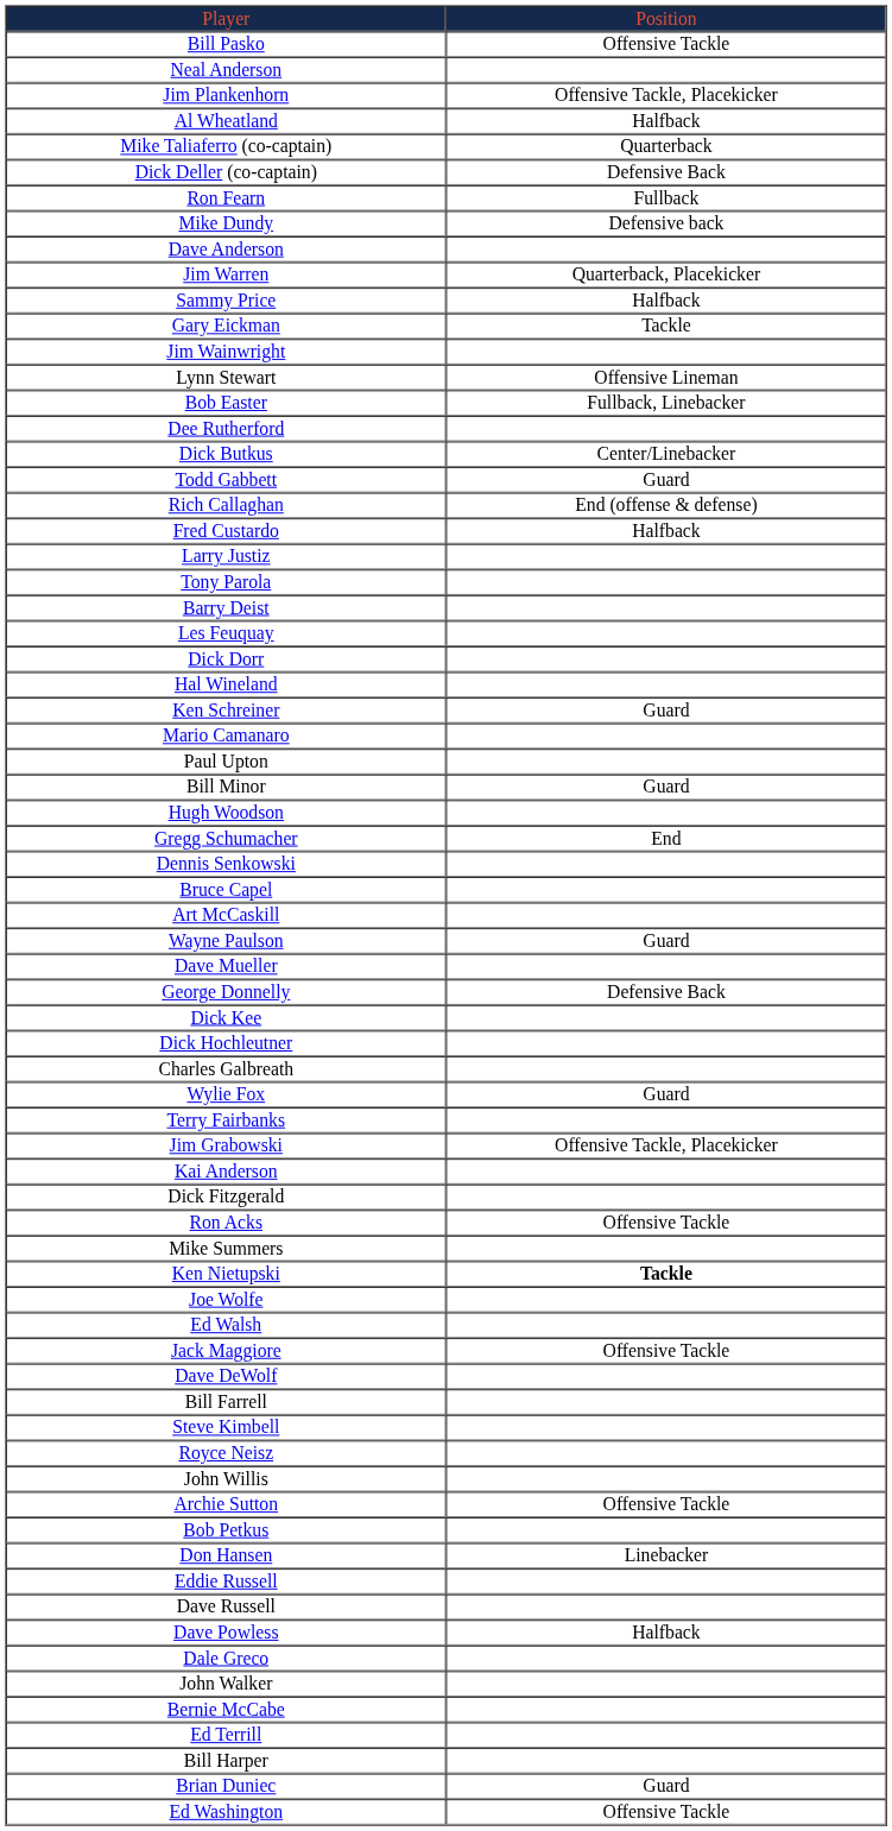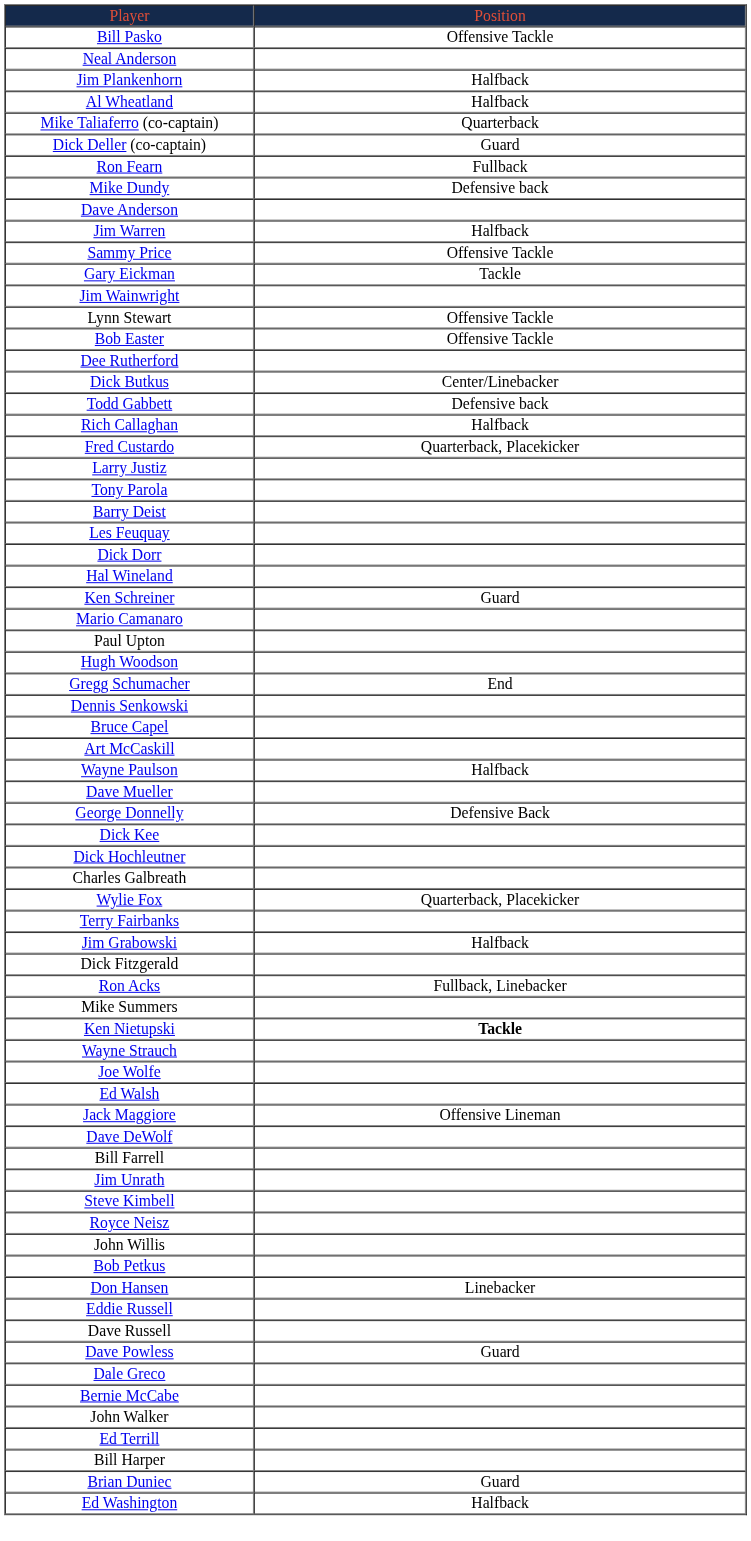 <table cellpadding="1" border="1" cellspacing="0" width="60%" style="text-align:center;">
 <tr style="background:#14294B; color:#DF4E38;">
 <td>Player</td>
 <td>Position</td>
 </tr>
 <tr align="center" bgcolor="">
 <td><a href='#'>Bill Pasko</a></td>
 <td>Offensive Tackle</td>
 </tr>
 <tr align="center" bgcolor="">
 <td><a href='#'>Neal Anderson</a></td>
 <td></td>
 </tr>
 <tr align="center" bgcolor="">
 <td width="250"><a href='#'>Jim Plankenhorn</a></td>
-<td width="250">Offensive Tackle, Placekicker</td>
+<td>Halfback</td>
 </tr>
 <tr align="center" bgcolor="">
 <td><a href='#'>Al Wheatland</a></td>
 <td>Halfback</td>
 </tr>
 <tr align="center" bgcolor="">
 <td><a href='#'>Mike Taliaferro</a> (co-captain)</td>
 <td>Quarterback</td>
 </tr>
 <tr align="center" bgcolor="">
 <td><a href='#'>Dick Deller</a> (co-captain)</td>
-<td>Defensive Back</td>
+<td>Guard</td>
 </tr>
 <tr align="center" bgcolor="">
 <td><a href='#'>Ron Fearn</a></td>
 <td>Fullback</td>
 </tr>
 <tr align="center" bgcolor="">
 <td><a href='#'>Mike Dundy</a></td>
 <td>Defensive back</td>
 </tr>
 <tr align="center" bgcolor="">
 <td><a href='#'>Dave Anderson</a></td>
 <td></td>
 </tr>
 <tr align="center" bgcolor="">
 <td><a href='#'>Jim Warren</a></td>
-<td>Quarterback, Placekicker</td>
+<td>Halfback</td>
 </tr>
 <tr align="center" bgcolor="">
 <td><a href='#'>Sammy Price</a></td>
-<td>Halfback</td>
+<td>Offensive Tackle</td>
 </tr>
 <tr align="center" bgcolor="">
 <td><a href='#'>Gary Eickman</a></td>
 <td>Tackle</td>
 </tr>
 <tr align="center" bgcolor="">
 <td><a href='#'>Jim Wainwright</a></td>
 <td></td>
 </tr>
 <tr align="center" bgcolor="">
 <td>Lynn Stewart</td>
-<td>Offensive Lineman</td>
+<td>Offensive Tackle</td>
 </tr>
 <tr align="center" bgcolor="">
 <td><a href='#'>Bob Easter</a></td>
-<td>Fullback, Linebacker</td>
+<td>Offensive Tackle</td>
 </tr>
 <tr align="center" bgcolor="">
 <td><a href='#'>Dee Rutherford</a></td>
 <td></td>
 </tr>
 <tr align="center" bgcolor="">
 <td><a href='#'>Dick Butkus</a></td>
 <td>Center/Linebacker</td>
 </tr>
 <tr align="center" bgcolor="">
 <td><a href='#'>Todd Gabbett</a></td>
-<td>Guard</td>
+<td>Defensive back</td>
 </tr>
 <tr align="center" bgcolor="">
 <td><a href='#'>Rich Callaghan</a></td>
-<td>End (offense & defense)</td>
+<td>Halfback</td>
 </tr>
 <tr align="center" bgcolor="">
 <td><a href='#'>Fred Custardo</a></td>
-<td>Halfback</td>
+<td>Quarterback, Placekicker</td>
 </tr>
 <tr align="center" bgcolor="">
 <td><a href='#'>Larry Justiz</a></td>
 <td></td>
 </tr>
 <tr align="center" bgcolor="">
 <td><a href='#'>Tony Parola</a></td>
 <td></td>
 </tr>
 <tr align="center" bgcolor="">
 <td><a href='#'>Barry Deist</a></td>
 <td></td>
 </tr>
 <tr align="center" bgcolor="">
 <td><a href='#'>Les Feuquay</a></td>
 <td></td>
 </tr>
 <tr align="center" bgcolor="">
 <td><a href='#'>Dick Dorr</a></td>
 <td></td>
 </tr>
 <tr align="center" bgcolor="">
 <td><a href='#'>Hal Wineland</a></td>
 <td></td>
 </tr>
 <tr align="center" bgcolor="">
 <td><a href='#'>Ken Schreiner</a></td>
 <td>Guard</td>
 </tr>
 <tr align="center" bgcolor="">
 <td><a href='#'>Mario Camanaro</a></td>
 <td></td>
 </tr>
 <tr align="center" bgcolor="">
 <td>Paul Upton</td>
 <td></td>
 </tr>
 <tr align="center" bgcolor="">
-<td>Bill Minor</td>
-<td>Guard</td>
-</tr>
-<tr align="center" bgcolor="">
 <td><a href='#'>Hugh Woodson</a></td>
 <td></td>
 </tr>
 <tr align="center" bgcolor="">
 <td><a href='#'>Gregg Schumacher</a></td>
 <td>End</td>
 </tr>
 <tr align="center" bgcolor="">
 <td><a href='#'>Dennis Senkowski</a></td>
 <td></td>
 </tr>
 <tr align="center" bgcolor="">
 <td><a href='#'>Bruce Capel</a></td>
 <td></td>
 </tr>
 <tr align="center" bgcolor="">
 <td><a href='#'>Art McCaskill</a></td>
 <td></td>
 </tr>
 <tr align="center" bgcolor="">
 <td><a href='#'>Wayne Paulson</a></td>
-<td>Guard</td>
+<td>Halfback</td>
 </tr>
 <tr align="center" bgcolor="">
 <td><a href='#'>Dave Mueller</a></td>
 <td></td>
 </tr>
 <tr align="center" bgcolor="">
 <td><a href='#'>George Donnelly</a></td>
 <td>Defensive Back</td>
 </tr>
 <tr align="center" bgcolor="">
 <td><a href='#'>Dick Kee</a></td>
 <td></td>
 </tr>
 <tr align="center" bgcolor="">
 <td><a href='#'>Dick Hochleutner</a></td>
 <td></td>
 </tr>
 <tr align="center" bgcolor="">
 <td>Charles Galbreath</td>
 <td></td>
 </tr>
 <tr align="center" bgcolor="">
 <td><a href='#'>Wylie Fox</a></td>
-<td>Guard</td>
+<td>Quarterback, Placekicker</td>
 </tr>
 <tr align="center" bgcolor="">
 <td><a href='#'>Terry Fairbanks</a></td>
 <td></td>
 </tr>
 <tr align="center" bgcolor="">
 <td><a href='#'>Jim Grabowski</a></td>
-<td width="250">Offensive Tackle, Placekicker</td>
-</tr>
-<tr align="center" bgcolor="">
-<td><a href='#'>Kai Anderson</a></td>
-<td></td>
+<td>Halfback</td>
 </tr>
 <tr align="center" bgcolor="">
 <td>Dick Fitzgerald</td>
 <td></td>
 </tr>
 <tr align="center" bgcolor="">
 <td><a href='#'>Ron Acks</a></td>
-<td>Offensive Tackle</td>
+<td>Fullback, Linebacker</td>
 </tr>
 <tr align="center" bgcolor="">
 <td>Mike Summers</td>
 <td></td>
 </tr>
 <tr align="center" bgcolor="">
 <td><a href='#'>Ken Nietupski</a></td>
 <td><strong>Tackle</strong></td>
+</tr>
+<tr align="center" bgcolor="">
+<td><a href='#'>Wayne Strauch</a></td>
+<td></td>
 </tr>
 <tr align="center" bgcolor="">
 <td><a href='#'>Joe Wolfe</a></td>
 <td></td>
 </tr>
 <tr align="center" bgcolor="">
 <td><a href='#'>Ed Walsh</a></td>
 <td></td>
 </tr>
 <tr align="center" bgcolor="">
 <td><a href='#'>Jack Maggiore</a></td>
-<td>Offensive Tackle</td>
+<td>Offensive Lineman</td>
 </tr>
 <tr align="center" bgcolor="">
 <td><a href='#'>Dave DeWolf</a></td>
 <td></td>
 </tr>
 <tr align="center" bgcolor="">
 <td>Bill Farrell</td>
+<td></td>
+</tr>
+<tr align="center" bgcolor="">
+<td><a href='#'>Jim Unrath</a></td>
 <td></td>
 </tr>
 <tr align="center" bgcolor="">
 <td><a href='#'>Steve Kimbell</a></td>
 <td></td>
 </tr>
 <tr align="center" bgcolor="">
 <td><a href='#'>Royce Neisz</a></td>
 <td></td>
 </tr>
 <tr align="center" bgcolor="">
 <td>John Willis</td>
 <td></td>
-</tr>
-<tr align="center" bgcolor="">
-<td><a href='#'>Archie Sutton</a></td>
-<td>Offensive Tackle</td>
 </tr>
 <tr align="center" bgcolor="">
 <td><a href='#'>Bob Petkus</a></td>
 <td></td>
 </tr>
 <tr align="center" bgcolor="">
 <td><a href='#'>Don Hansen</a></td>
 <td>Linebacker</td>
 </tr>
 <tr align="center" bgcolor="">
 <td><a href='#'>Eddie Russell</a></td>
 <td></td>
 </tr>
 <tr align="center" bgcolor="">
 <td>Dave Russell</td>
 <td></td>
 </tr>
 <tr align="center" bgcolor="">
 <td><a href='#'>Dave Powless</a></td>
-<td>Halfback</td>
+<td>Guard</td>
 </tr>
 <tr align="center" bgcolor="">
 <td><a href='#'>Dale Greco</a></td>
 <td></td>
 </tr>
 <tr align="center" bgcolor="">
-<td>John Walker</td>
+<td><a href='#'>Bernie McCabe</a></td>
 <td></td>
 </tr>
 <tr align="center" bgcolor="">
-<td><a href='#'>Bernie McCabe</a></td>
+<td>John Walker</td>
 <td></td>
 </tr>
 <tr align="center" bgcolor="">
 <td><a href='#'>Ed Terrill</a></td>
 <td></td>
 </tr>
 <tr align="center" bgcolor="">
 <td>Bill Harper</td>
 <td></td>
 </tr>
 <tr align="center" bgcolor="">
 <td><a href='#'>Brian Duniec</a></td>
 <td>Guard</td>
 </tr>
 <tr align="center" bgcolor="">
 <td><a href='#'>Ed Washington</a></td>
-<td>Offensive Tackle</td>
+<td>Halfback</td>
 </tr>
 <tr align="center" bgcolor="">
 </tr>
 </table>
